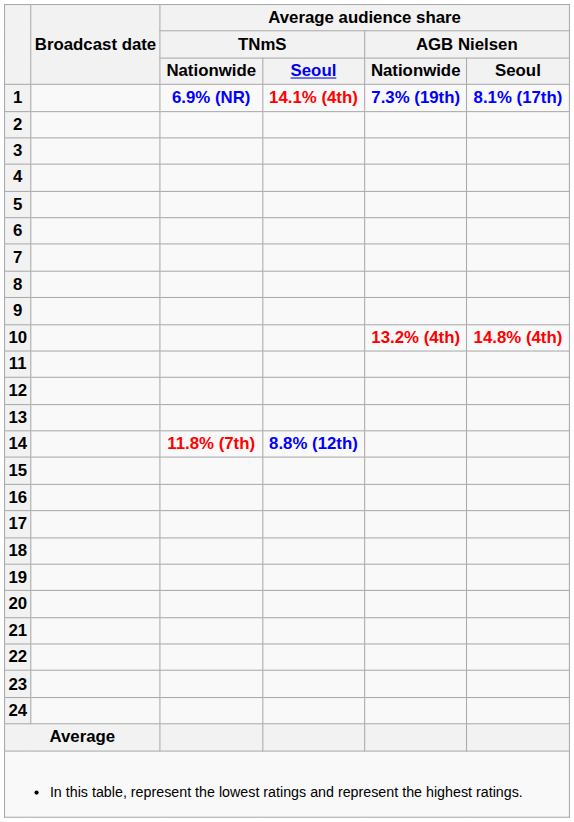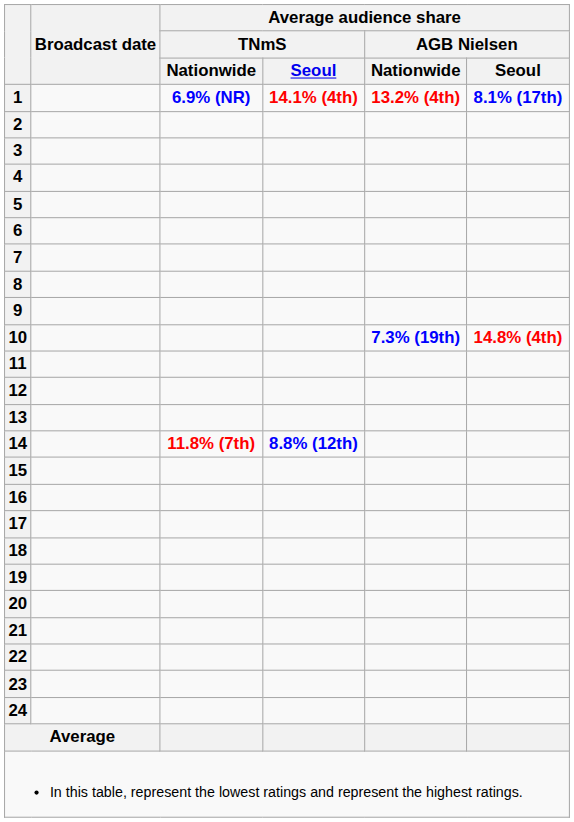 <table class="wikitable">
 <tr>
 <th rowspan="3"></th>
 <th rowspan="3">Broadcast date</th>
 <th colspan="4">Average audience share</th>
 </tr>
 <tr>
 <th colspan="2">TNmS</th>
 <th colspan="2">AGB Nielsen</th>
 </tr>
 <tr>
 <th width="90">Nationwide</th>
 <th width="90"><a href='#'>Seoul</a></th>
 <th width="90">Nationwide</th>
 <th width="90">Seoul</th>
 </tr>
 <tr>
 <th>1</th>
 <td></td>
 <td style="color:blue; text-align:center;"><strong>6.9% (NR)</strong></td>
 <td style="color:red; text-align:center;"><strong>14.1% (4th)</strong></td>
-<td style="color:blue; text-align:center;"><strong>7.3% (19th)</strong></td>
+<td style="color:red; text-align:center;"><strong>13.2% (4th)</strong></td>
 <td style="color:blue; text-align:center;"><strong>8.1% (17th)</strong></td>
 </tr>
 <tr>
 <th>2</th>
 <td></td>
 <td></td>
 <td></td>
 <td></td>
 <td></td>
 </tr>
 <tr>
 <th>3</th>
 <td></td>
 <td></td>
 <td></td>
 <td></td>
 <td></td>
 </tr>
 <tr>
 <th>4</th>
 <td></td>
 <td></td>
 <td></td>
 <td></td>
 <td></td>
 </tr>
 <tr>
 <th>5</th>
 <td></td>
 <td></td>
 <td></td>
 <td></td>
 <td></td>
 </tr>
 <tr>
 <th>6</th>
 <td></td>
 <td></td>
 <td></td>
 <td></td>
 <td></td>
 </tr>
 <tr>
 <th>7</th>
 <td></td>
 <td></td>
 <td></td>
 <td></td>
 <td></td>
 </tr>
 <tr>
 <th>8</th>
 <td></td>
 <td></td>
 <td></td>
 <td></td>
 <td></td>
 </tr>
 <tr>
 <th>9</th>
 <td></td>
 <td></td>
 <td></td>
 <td></td>
 <td></td>
 </tr>
 <tr>
 <th>10</th>
 <td></td>
 <td></td>
 <td></td>
-<td style="color:red; text-align:center;"><strong>13.2% (4th)</strong></td>
+<td style="color:blue; text-align:center;"><strong>7.3% (19th)</strong></td>
 <td style="color:red; text-align:center;"><strong>14.8% (4th)</strong></td>
 </tr>
 <tr>
 <th>11</th>
 <td></td>
 <td></td>
 <td></td>
 <td></td>
 <td></td>
 </tr>
 <tr>
 <th>12</th>
 <td></td>
 <td></td>
 <td></td>
 <td></td>
 <td></td>
 </tr>
 <tr>
 <th>13</th>
 <td></td>
 <td></td>
 <td></td>
 <td></td>
 <td></td>
 </tr>
 <tr>
 <th>14</th>
 <td></td>
 <td style="color:red; text-align:center;"><strong>11.8% (7th)</strong></td>
 <td style="color:blue; text-align:center;"><strong>8.8% (12th)</strong></td>
 <td></td>
 <td></td>
 </tr>
 <tr>
 <th>15</th>
 <td></td>
 <td></td>
 <td></td>
 <td></td>
 <td></td>
 </tr>
 <tr>
 <th>16</th>
 <td></td>
 <td></td>
 <td></td>
 <td></td>
 <td></td>
 </tr>
 <tr>
 <th>17</th>
 <td></td>
 <td></td>
 <td></td>
 <td></td>
 <td></td>
 </tr>
 <tr>
 <th>18</th>
 <td></td>
 <td></td>
 <td></td>
 <td></td>
 <td></td>
 </tr>
 <tr>
 <th>19</th>
 <td></td>
 <td></td>
 <td></td>
 <td></td>
 <td></td>
 </tr>
 <tr>
 <th>20</th>
 <td></td>
 <td></td>
 <td></td>
 <td></td>
 <td></td>
 </tr>
 <tr>
 <th>21</th>
 <td></td>
 <td></td>
 <td></td>
 <td></td>
 <td></td>
 </tr>
 <tr>
 <th>22</th>
 <td></td>
 <td></td>
 <td></td>
 <td></td>
 <td></td>
 </tr>
 <tr>
 <th>23</th>
 <td></td>
 <td></td>
 <td></td>
 <td></td>
 <td></td>
 </tr>
 <tr>
 <th>24</th>
 <td></td>
 <td></td>
 <td></td>
 <td></td>
 <td></td>
 </tr>
 <tr>
 <th colspan="2">Average</th>
 <th></th>
 <th></th>
 <th></th>
 <th></th>
 </tr>
 <tr>
 <td colspan="6" style="font-size:85%"><br><ul><li>In this table,  represent the lowest ratings and  represent the highest ratings.</li></ul></td>
 </tr>
 </table>
